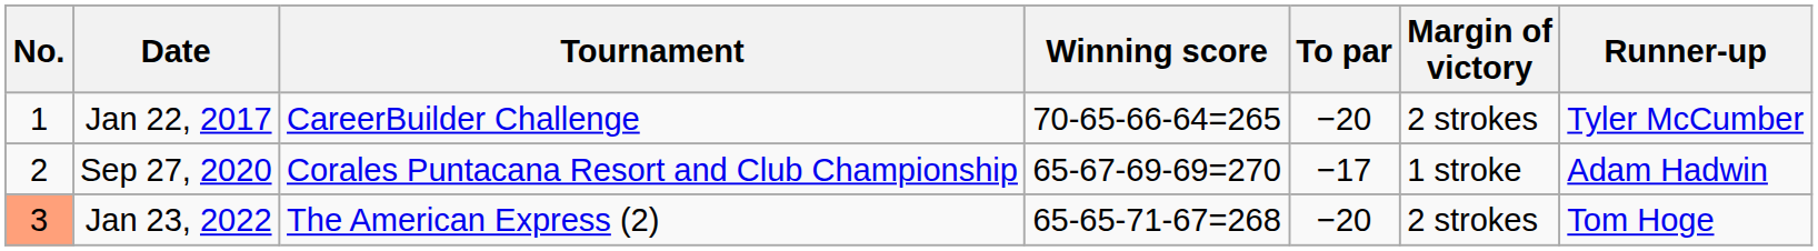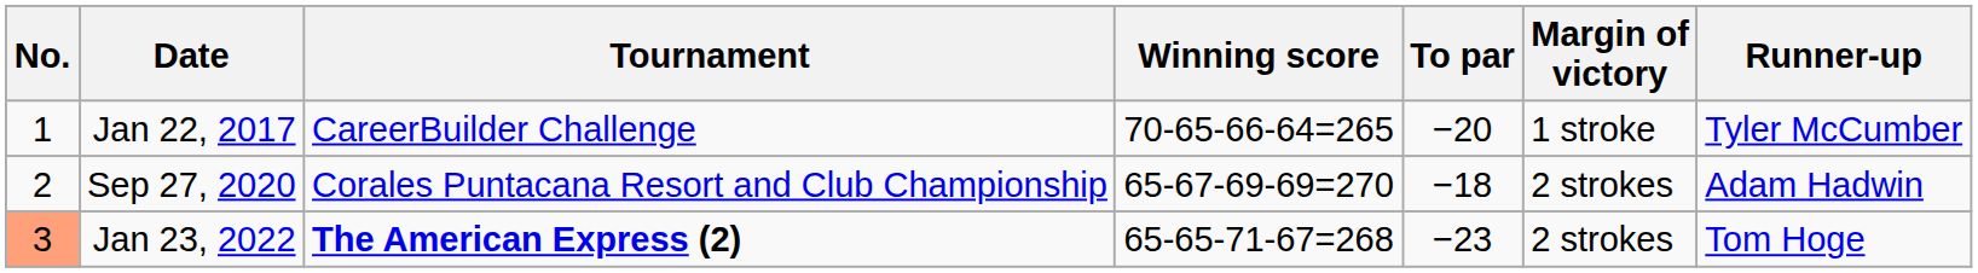 <table class="wikitable" style="font-size:95%;">
 <tr>
 <th>No.</th>
 <th>Date</th>
 <th>Tournament</th>
 <th>Winning score</th>
 <th>To par</th>
 <th>Margin of<br>victory</th>
 <th>Runner-up</th>
 </tr>
 <tr>
 <td align=center>1</td>
 <td align=right>Jan 22, <a href='#'>2017</a></td>
 <td><a href='#'>CareerBuilder Challenge</a></td>
 <td align=right>70-65-66-64=265</td>
 <td align=center>−20</td>
-<td>2 strokes</td>
+<td>1 stroke</td>
 <td> <a href='#'>Tyler McCumber</a></td>
 </tr>
 <tr>
 <td align=center>2</td>
 <td align=right>Sep 27, <a href='#'>2020</a></td>
 <td><a href='#'>Corales Puntacana Resort and Club Championship</a></td>
 <td align=right>65-67-69-69=270</td>
-<td align=center>−17</td>
-<td>1 stroke</td>
+<td align=center>−18</td>
+<td>2 strokes</td>
 <td> <a href='#'>Adam Hadwin</a></td>
 </tr>
 <tr>
 <td align=center style="background: lightsalmon;">3</td>
 <td align=right>Jan 23, <a href='#'>2022</a></td>
-<td><a href='#'>The American Express</a> (2)</td>
+<td><strong><a href='#'>The American Express</a> (2)</strong></td>
 <td align=right>65-65-71-67=268</td>
-<td align=center>−20</td>
+<td align=center>−23</td>
 <td>2 strokes</td>
 <td> <a href='#'>Tom Hoge</a></td>
 </tr>
 </table>
